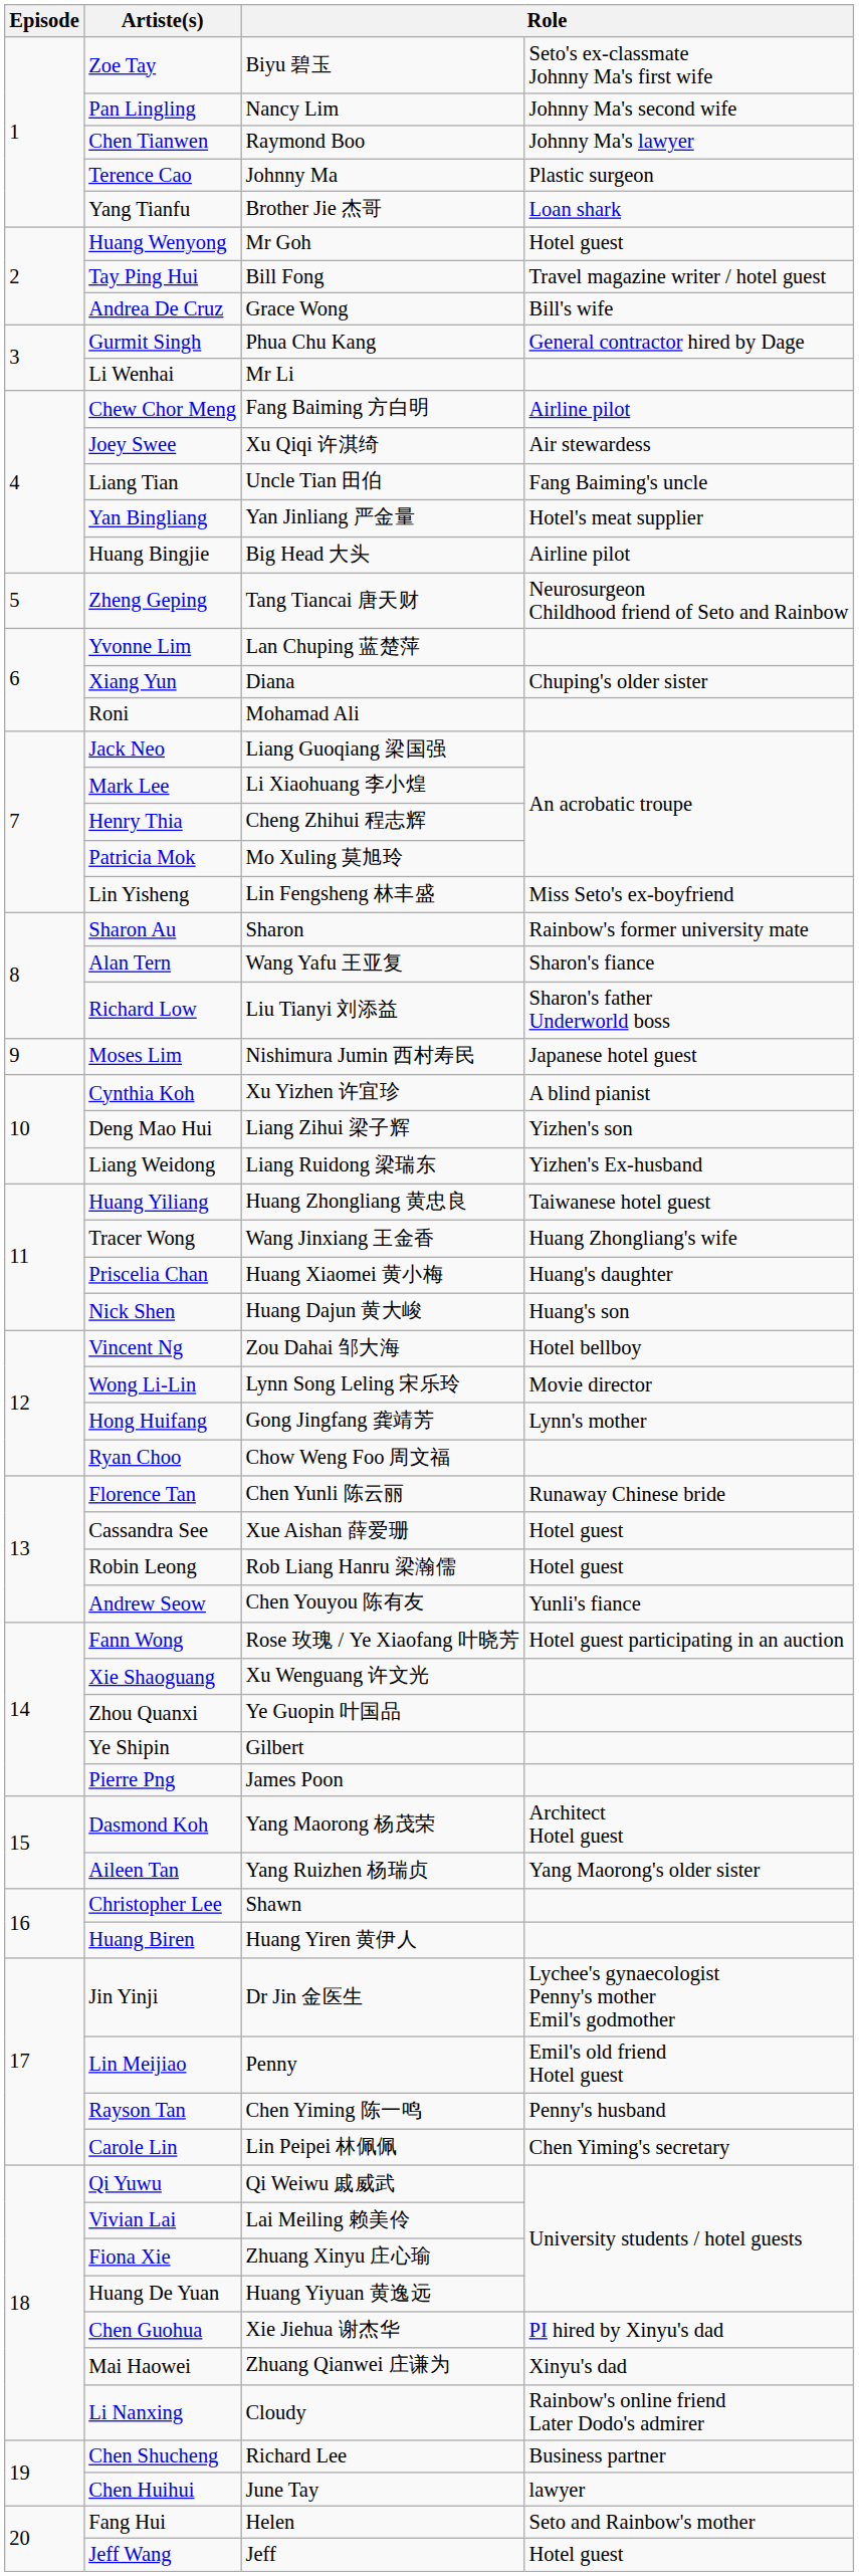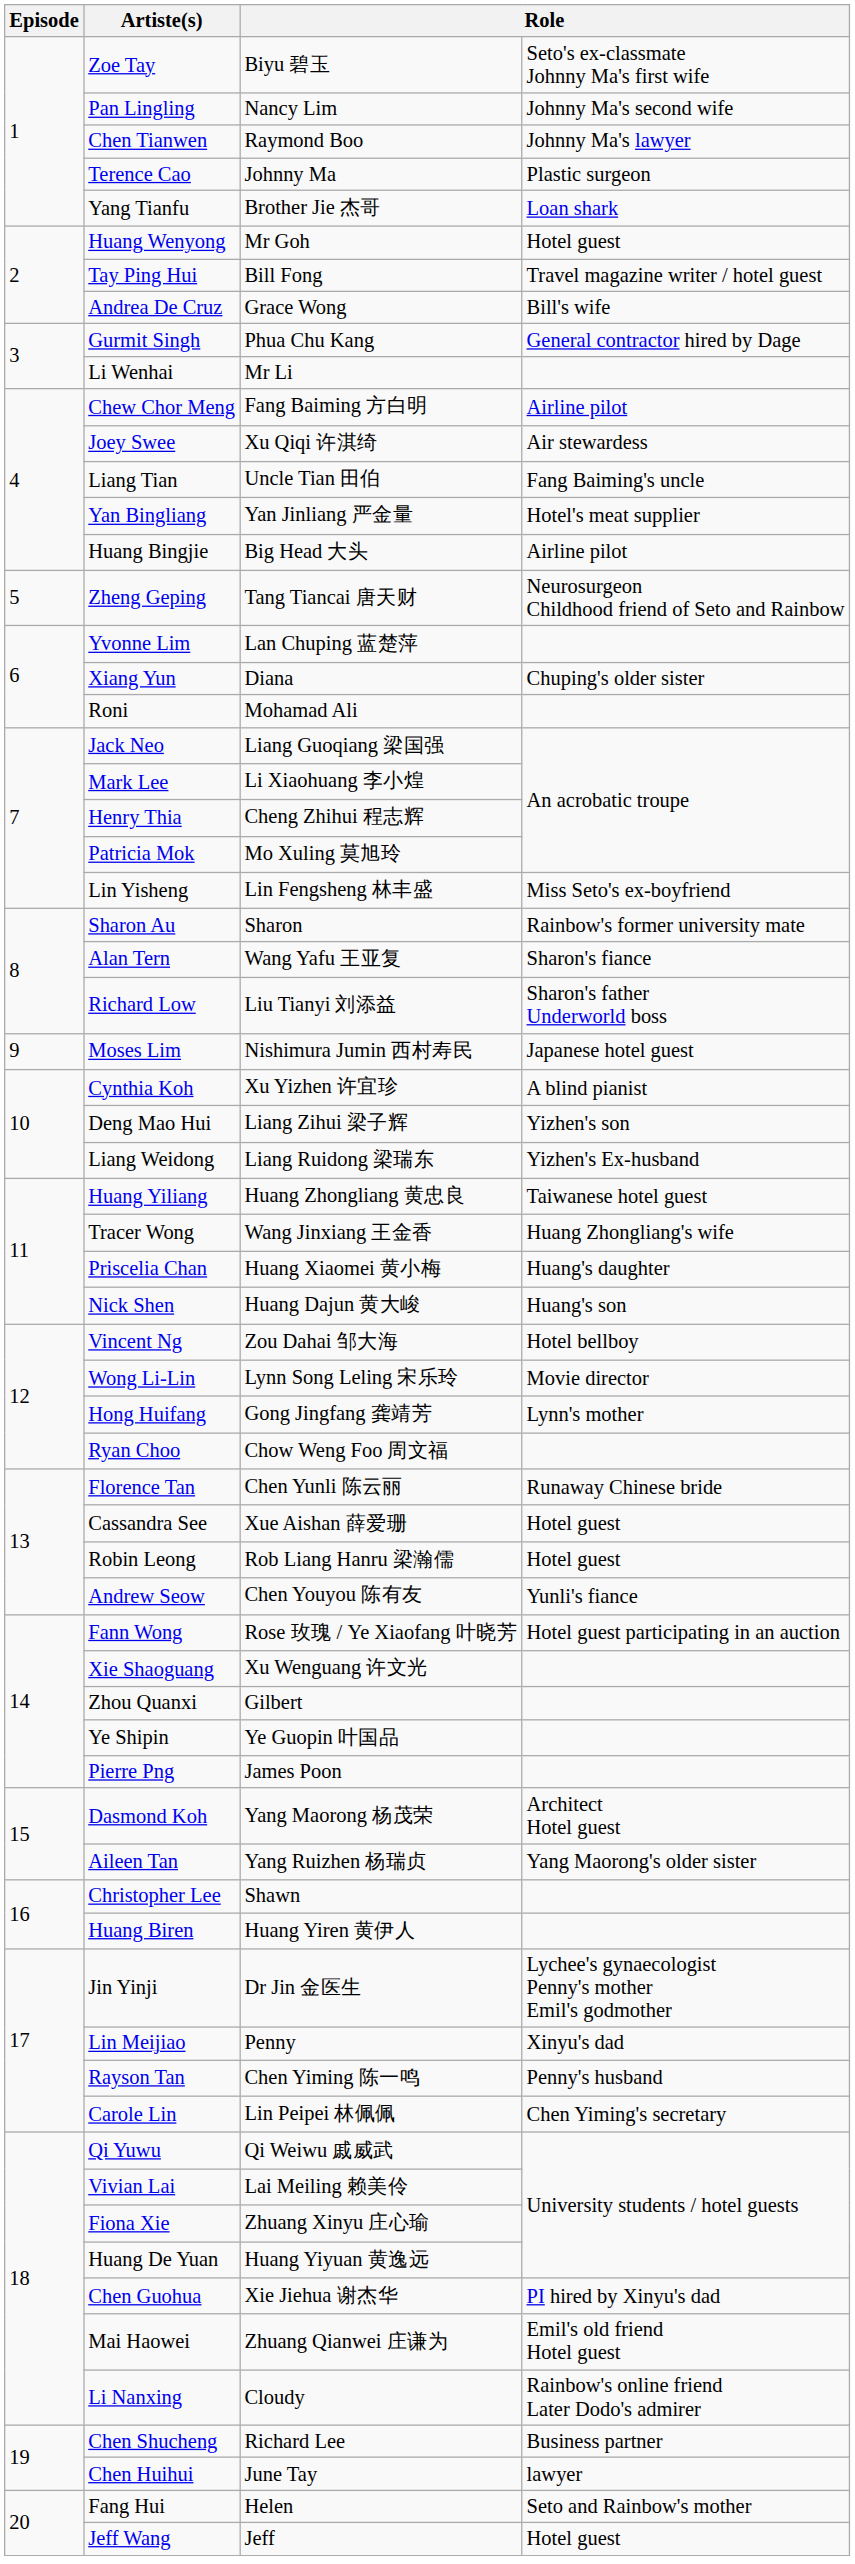 <table class="wikitable">
 <tr>
 <th>Episode</th>
 <th>Artiste(s)</th>
 <th colspan="2">Role</th>
 </tr>
 <tr>
 <td rowspan="5">1</td>
 <td><a href='#'>Zoe Tay</a></td>
 <td>Biyu 碧玉</td>
 <td>Seto's ex-classmate<br>Johnny Ma's first wife</td>
 </tr>
 <tr>
 <td><a href='#'>Pan Lingling</a></td>
 <td>Nancy Lim</td>
 <td>Johnny Ma's second wife</td>
 </tr>
 <tr>
 <td><a href='#'>Chen Tianwen</a></td>
 <td>Raymond Boo</td>
 <td>Johnny Ma's <a href='#'>lawyer</a></td>
 </tr>
 <tr>
 <td><a href='#'>Terence Cao</a></td>
 <td>Johnny Ma</td>
 <td>Plastic surgeon</td>
 </tr>
 <tr>
 <td>Yang Tianfu</td>
 <td>Brother Jie 杰哥</td>
 <td><a href='#'>Loan shark</a></td>
 </tr>
 <tr>
 <td rowspan="3">2</td>
 <td><a href='#'>Huang Wenyong</a></td>
 <td>Mr Goh</td>
 <td>Hotel guest</td>
 </tr>
 <tr>
 <td><a href='#'>Tay Ping Hui</a></td>
 <td>Bill Fong</td>
 <td>Travel magazine writer / hotel guest</td>
 </tr>
 <tr>
 <td><a href='#'>Andrea De Cruz</a></td>
 <td>Grace Wong</td>
 <td>Bill's wife</td>
 </tr>
 <tr>
 <td rowspan="2">3</td>
 <td><a href='#'>Gurmit Singh</a></td>
 <td>Phua Chu Kang</td>
 <td><a href='#'>General contractor</a> hired by Dage</td>
 </tr>
 <tr>
 <td>Li Wenhai</td>
 <td>Mr Li</td>
 <td></td>
 </tr>
 <tr>
 <td rowspan="5">4</td>
 <td><a href='#'>Chew Chor Meng</a></td>
 <td>Fang Baiming 方白明</td>
 <td><a href='#'>Airline pilot</a></td>
 </tr>
 <tr>
 <td><a href='#'>Joey Swee</a></td>
 <td>Xu Qiqi 许淇绮</td>
 <td>Air stewardess</td>
 </tr>
 <tr>
 <td>Liang Tian</td>
 <td>Uncle Tian 田伯</td>
 <td>Fang Baiming's uncle</td>
 </tr>
 <tr>
 <td><a href='#'>Yan Bingliang</a></td>
 <td>Yan Jinliang 严金量</td>
 <td>Hotel's meat supplier</td>
 </tr>
 <tr>
 <td>Huang Bingjie</td>
 <td>Big Head 大头</td>
 <td>Airline pilot</td>
 </tr>
 <tr>
 <td>5</td>
 <td><a href='#'>Zheng Geping</a></td>
 <td>Tang Tiancai 唐天财</td>
 <td>Neurosurgeon<br>Childhood friend of Seto and Rainbow</td>
 </tr>
 <tr>
 <td rowspan="3">6</td>
 <td><a href='#'>Yvonne Lim</a></td>
 <td>Lan Chuping 蓝楚萍</td>
 <td></td>
 </tr>
 <tr>
 <td><a href='#'>Xiang Yun</a></td>
 <td>Diana</td>
 <td>Chuping's older sister</td>
 </tr>
 <tr>
 <td>Roni</td>
 <td>Mohamad Ali</td>
 <td></td>
 </tr>
 <tr>
 <td rowspan="5">7</td>
 <td><a href='#'>Jack Neo</a></td>
 <td>Liang Guoqiang 梁国强</td>
 <td rowspan="4">An acrobatic troupe</td>
 </tr>
 <tr>
 <td><a href='#'>Mark Lee</a></td>
 <td>Li Xiaohuang 李小煌</td>
 </tr>
 <tr>
 <td><a href='#'>Henry Thia</a></td>
 <td>Cheng Zhihui 程志辉</td>
 </tr>
 <tr>
 <td><a href='#'>Patricia Mok</a></td>
 <td>Mo Xuling 莫旭玲</td>
 </tr>
 <tr>
 <td>Lin Yisheng</td>
 <td>Lin Fengsheng 林丰盛</td>
 <td>Miss Seto's ex-boyfriend</td>
 </tr>
 <tr>
 <td rowspan="3">8</td>
 <td><a href='#'>Sharon Au</a></td>
 <td>Sharon</td>
 <td>Rainbow's former university mate</td>
 </tr>
 <tr>
 <td><a href='#'>Alan Tern</a></td>
 <td>Wang Yafu 王亚复</td>
 <td>Sharon's fiance</td>
 </tr>
 <tr>
 <td><a href='#'>Richard Low</a></td>
 <td>Liu Tianyi 刘添益</td>
 <td>Sharon's father<br><a href='#'>Underworld</a> boss</td>
 </tr>
 <tr>
 <td>9</td>
 <td><a href='#'>Moses Lim</a></td>
 <td>Nishimura Jumin 西村寿民</td>
 <td>Japanese hotel guest</td>
 </tr>
 <tr>
 <td rowspan="3">10</td>
 <td><a href='#'>Cynthia Koh</a></td>
 <td>Xu Yizhen 许宜珍</td>
 <td>A blind pianist</td>
 </tr>
 <tr>
 <td>Deng Mao Hui</td>
 <td>Liang Zihui 梁子辉</td>
 <td>Yizhen's son</td>
 </tr>
 <tr>
 <td>Liang Weidong</td>
 <td>Liang Ruidong 梁瑞东</td>
 <td>Yizhen's Ex-husband</td>
 </tr>
 <tr>
 <td rowspan="4">11</td>
 <td><a href='#'>Huang Yiliang</a></td>
 <td>Huang Zhongliang 黄忠良</td>
 <td>Taiwanese hotel guest</td>
 </tr>
 <tr>
 <td>Tracer Wong</td>
 <td>Wang Jinxiang 王金香</td>
 <td>Huang Zhongliang's wife</td>
 </tr>
 <tr>
 <td><a href='#'>Priscelia Chan</a></td>
 <td>Huang Xiaomei 黄小梅</td>
 <td>Huang's daughter</td>
 </tr>
 <tr>
 <td><a href='#'>Nick Shen</a></td>
 <td>Huang Dajun 黄大峻</td>
 <td>Huang's son</td>
 </tr>
 <tr>
 <td rowspan="4">12</td>
 <td><a href='#'>Vincent Ng</a></td>
 <td>Zou Dahai 邹大海</td>
 <td>Hotel bellboy</td>
 </tr>
 <tr>
 <td><a href='#'>Wong Li-Lin</a></td>
 <td>Lynn Song Leling 宋乐玲</td>
 <td>Movie director</td>
 </tr>
 <tr>
 <td><a href='#'>Hong Huifang</a></td>
 <td>Gong Jingfang 龚靖芳</td>
 <td>Lynn's mother</td>
 </tr>
 <tr>
 <td><a href='#'>Ryan Choo</a></td>
 <td>Chow Weng Foo 周文福</td>
 <td></td>
 </tr>
 <tr>
 <td rowspan="4">13</td>
 <td><a href='#'>Florence Tan</a></td>
 <td>Chen Yunli 陈云丽</td>
 <td>Runaway Chinese bride</td>
 </tr>
 <tr>
 <td>Cassandra See</td>
 <td>Xue Aishan 薛爱珊</td>
 <td>Hotel guest</td>
 </tr>
 <tr>
 <td>Robin Leong</td>
 <td>Rob Liang Hanru 梁瀚儒</td>
 <td>Hotel guest</td>
 </tr>
 <tr>
 <td><a href='#'>Andrew Seow</a></td>
 <td>Chen Youyou 陈有友</td>
 <td>Yunli's fiance</td>
 </tr>
 <tr>
 <td rowspan="5">14</td>
 <td><a href='#'>Fann Wong</a></td>
 <td>Rose 玫瑰 / Ye Xiaofang 叶晓芳</td>
 <td>Hotel guest participating in an auction</td>
 </tr>
 <tr>
 <td><a href='#'>Xie Shaoguang</a></td>
 <td>Xu Wenguang 许文光</td>
 <td></td>
 </tr>
 <tr>
 <td>Zhou Quanxi</td>
-<td>Ye Guopin 叶国品</td>
+<td>Gilbert</td>
 <td></td>
 </tr>
 <tr>
 <td>Ye Shipin</td>
-<td>Gilbert</td>
+<td>Ye Guopin 叶国品</td>
 <td></td>
 </tr>
 <tr>
 <td><a href='#'>Pierre Png</a></td>
 <td>James Poon</td>
 <td></td>
 </tr>
 <tr>
 <td rowspan="2">15</td>
 <td><a href='#'>Dasmond Koh</a></td>
 <td>Yang Maorong 杨茂荣</td>
 <td>Architect<br>Hotel guest</td>
 </tr>
 <tr>
 <td><a href='#'>Aileen Tan</a></td>
 <td>Yang Ruizhen 杨瑞贞</td>
 <td>Yang Maorong's older sister</td>
 </tr>
 <tr>
 <td rowspan="2">16</td>
 <td><a href='#'>Christopher Lee</a></td>
 <td>Shawn</td>
 <td></td>
 </tr>
 <tr>
 <td><a href='#'>Huang Biren</a></td>
 <td>Huang Yiren 黄伊人</td>
 <td></td>
 </tr>
 <tr>
 <td rowspan="4">17</td>
 <td>Jin Yinji</td>
 <td>Dr Jin 金医生</td>
 <td>Lychee's gynaecologist <br> Penny's mother <br> Emil's godmother</td>
 </tr>
 <tr>
 <td><a href='#'>Lin Meijiao</a></td>
 <td>Penny</td>
-<td>Emil's old friend<br>Hotel guest</td>
+<td>Xinyu's dad</td>
 </tr>
 <tr>
 <td><a href='#'>Rayson Tan</a></td>
 <td>Chen Yiming 陈一鸣</td>
 <td>Penny's husband</td>
 </tr>
 <tr>
 <td><a href='#'>Carole Lin</a></td>
 <td>Lin Peipei 林佩佩</td>
 <td>Chen Yiming's secretary</td>
 </tr>
 <tr>
 <td rowspan="7">18</td>
 <td><a href='#'>Qi Yuwu</a></td>
 <td>Qi Weiwu 戚威武</td>
 <td rowspan="4">University students / hotel guests</td>
 </tr>
 <tr>
 <td><a href='#'>Vivian Lai</a></td>
 <td>Lai Meiling 赖美伶</td>
 </tr>
 <tr>
 <td><a href='#'>Fiona Xie</a></td>
 <td>Zhuang Xinyu 庄心瑜</td>
 </tr>
 <tr>
 <td>Huang De Yuan</td>
 <td>Huang Yiyuan 黄逸远</td>
 </tr>
 <tr>
 <td><a href='#'>Chen Guohua</a></td>
 <td>Xie Jiehua 谢杰华</td>
 <td><a href='#'>PI</a> hired by Xinyu's dad</td>
 </tr>
 <tr>
 <td>Mai Haowei</td>
 <td>Zhuang Qianwei 庄谦为</td>
-<td>Xinyu's dad</td>
+<td>Emil's old friend<br>Hotel guest</td>
 </tr>
 <tr>
 <td><a href='#'>Li Nanxing</a></td>
 <td>Cloudy</td>
 <td>Rainbow's online friend <br> Later Dodo's admirer</td>
 </tr>
 <tr>
 <td rowspan="2">19</td>
 <td><a href='#'>Chen Shucheng</a></td>
 <td>Richard Lee</td>
 <td>Business partner</td>
 </tr>
 <tr>
 <td><a href='#'>Chen Huihui</a></td>
 <td>June Tay</td>
 <td>lawyer</td>
 </tr>
 <tr>
 <td rowspan="2">20</td>
 <td>Fang Hui</td>
 <td>Helen</td>
 <td>Seto and Rainbow's mother</td>
 </tr>
 <tr>
 <td><a href='#'>Jeff Wang</a></td>
 <td>Jeff</td>
 <td>Hotel guest</td>
 </tr>
 </table>
